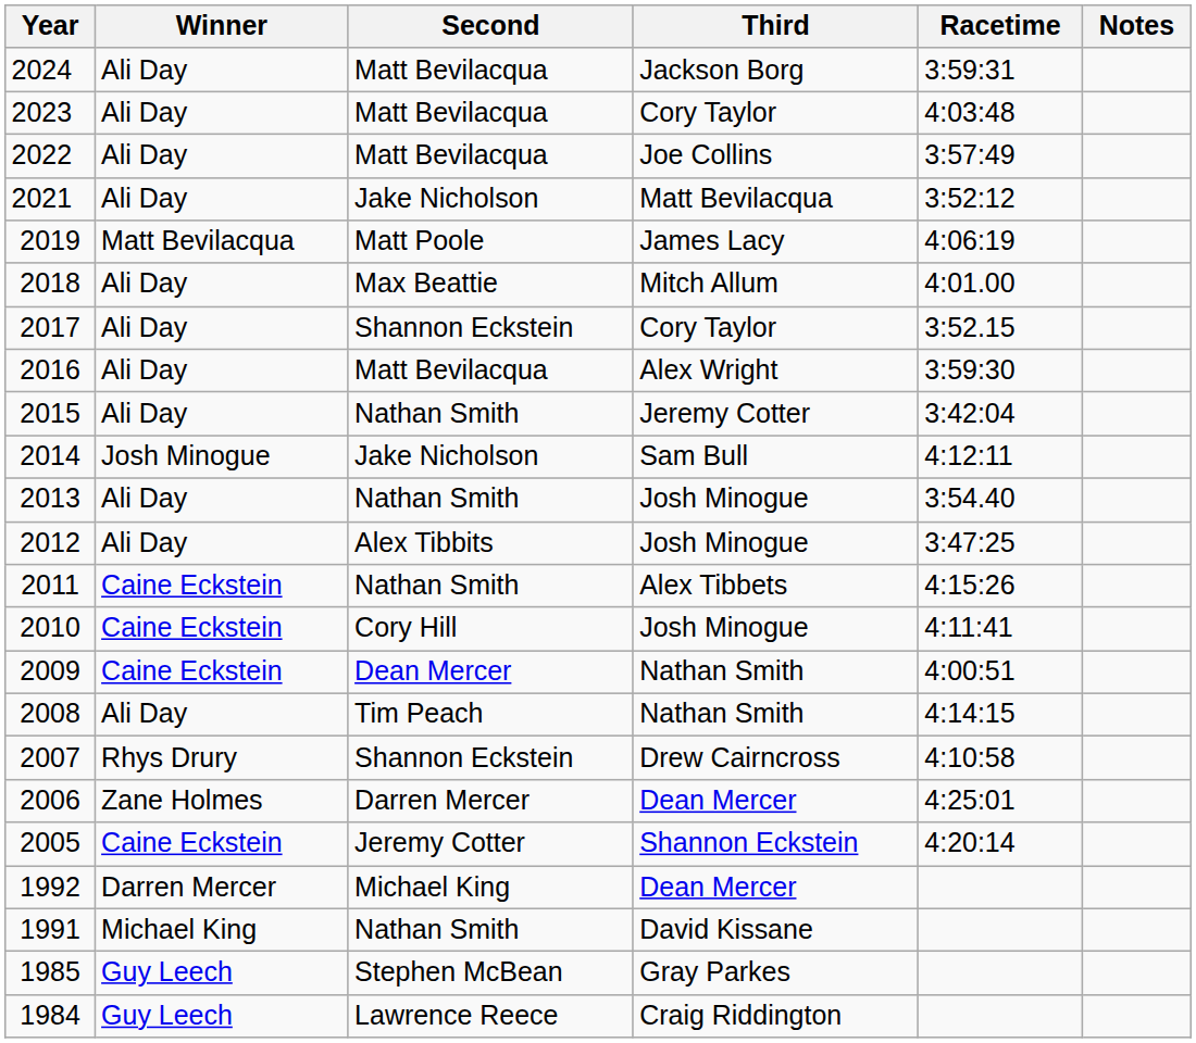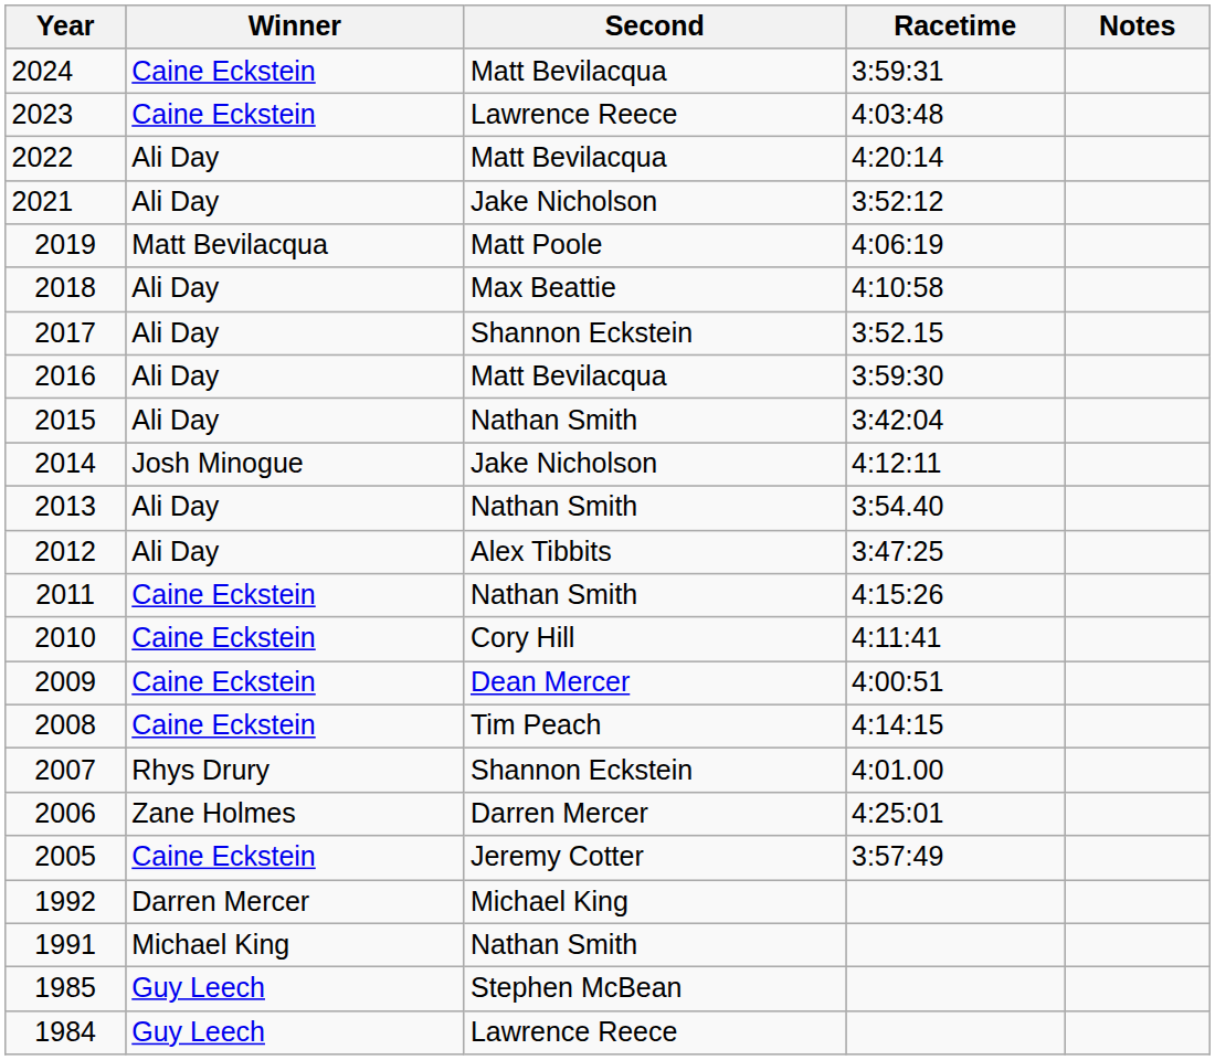 <table class="wikitable" width=700px>
 <tr>
 <th>Year</th>
 <th>Winner</th>
 <th>Second</th>
-<th>Third</th>
 <th>Racetime</th>
 <th>Notes</th>
 </tr>
 <tr>
 <td>2024</td>
-<td>Ali Day</td>
+<td><a href='#'>Caine Eckstein</a> </td>
 <td>Matt Bevilacqua</td>
-<td>Jackson Borg</td>
 <td>3:59:31</td>
 <td></td>
 </tr>
 <tr>
 <td>2023</td>
-<td>Ali Day</td>
-<td>Matt Bevilacqua</td>
-<td>Cory Taylor</td>
+<td><a href='#'>Caine Eckstein</a> </td>
+<td>Lawrence Reece </td>
 <td>4:03:48</td>
 <td></td>
 </tr>
 <tr>
 <td>2022</td>
 <td>Ali Day</td>
 <td>Matt Bevilacqua</td>
-<td>Joe Collins</td>
-<td>3:57:49</td>
+<td>4:20:14</td>
 <td></td>
 </tr>
 <tr>
 <td>2021</td>
 <td>Ali Day</td>
 <td>Jake Nicholson </td>
-<td>Matt Bevilacqua</td>
 <td>3:52:12</td>
 <td></td>
 </tr>
 <tr>
 <td style="text-align:center;">2019</td>
 <td>Matt Bevilacqua</td>
 <td>Matt Poole</td>
-<td>James Lacy</td>
 <td>4:06:19</td>
 <td></td>
 </tr>
 <tr>
 <td style="text-align:center;">2018</td>
 <td>Ali Day </td>
 <td>Max Beattie </td>
-<td>Mitch Allum </td>
-<td>4:01.00</td>
+<td>4:10:58</td>
 <td></td>
 </tr>
 <tr>
 <td style="text-align:center;">2017</td>
 <td>Ali Day </td>
 <td>Shannon Eckstein </td>
-<td>Cory Taylor </td>
 <td>3:52.15</td>
 <td></td>
 </tr>
 <tr>
 <td style="text-align:center;">2016</td>
 <td>Ali Day </td>
 <td>Matt Bevilacqua </td>
-<td>Alex Wright </td>
 <td>3:59:30</td>
 <td></td>
 </tr>
 <tr>
 <td style="text-align:center;">2015</td>
 <td>Ali Day </td>
 <td>Nathan Smith </td>
-<td>Jeremy Cotter </td>
 <td>3:42:04</td>
 <td></td>
 </tr>
 <tr>
 <td style="text-align:center;">2014</td>
 <td>Josh Minogue </td>
 <td>Jake Nicholson </td>
-<td>Sam Bull </td>
 <td>4:12:11</td>
 <td></td>
 </tr>
 <tr>
 <td style="text-align:center;">2013</td>
 <td>Ali Day </td>
 <td>Nathan Smith </td>
-<td>Josh Minogue </td>
 <td>3:54.40</td>
 <td></td>
 </tr>
 <tr>
 <td style="text-align:center;">2012</td>
 <td>Ali Day </td>
 <td>Alex Tibbits </td>
-<td>Josh Minogue </td>
 <td>3:47:25</td>
 <td></td>
 </tr>
 <tr>
 <td style="text-align:center;">2011</td>
 <td><a href='#'>Caine Eckstein</a> </td>
 <td>Nathan Smith </td>
-<td>Alex Tibbets  </td>
 <td>4:15:26</td>
 <td></td>
 </tr>
 <tr>
 <td style="text-align:center;">2010</td>
 <td><a href='#'>Caine Eckstein</a> </td>
 <td>Cory Hill </td>
-<td>Josh Minogue  </td>
 <td>4:11:41</td>
 <td></td>
 </tr>
 <tr>
 <td style="text-align:center;">2009</td>
 <td><a href='#'>Caine Eckstein</a> </td>
 <td><a href='#'>Dean Mercer</a> </td>
-<td>Nathan Smith  </td>
 <td>4:00:51</td>
 <td></td>
 </tr>
 <tr>
 <td style="text-align:center;">2008</td>
-<td>Ali Day </td>
+<td><a href='#'>Caine Eckstein</a> </td>
 <td>Tim Peach </td>
-<td>Nathan Smith  </td>
 <td>4:14:15</td>
 <td></td>
 </tr>
 <tr>
 <td style="text-align:center;">2007</td>
 <td>Rhys Drury </td>
 <td>Shannon Eckstein </td>
-<td>Drew Cairncross </td>
-<td>4:10:58</td>
+<td>4:01.00</td>
 <td></td>
 </tr>
 <tr>
 <td style="text-align:center;">2006</td>
 <td>Zane Holmes </td>
 <td>Darren Mercer </td>
-<td><a href='#'>Dean Mercer</a> </td>
 <td>4:25:01</td>
 <td></td>
 </tr>
 <tr>
 <td style="text-align:center;">2005</td>
 <td><a href='#'>Caine Eckstein</a> </td>
 <td>Jeremy Cotter </td>
-<td><a href='#'>Shannon Eckstein</a> </td>
-<td>4:20:14</td>
+<td>3:57:49</td>
 <td></td>
 </tr>
 <tr>
 <td style="text-align:center;">1992</td>
 <td>Darren Mercer </td>
 <td>Michael King </td>
-<td><a href='#'>Dean Mercer</a> </td>
 <td></td>
 <td></td>
 </tr>
 <tr>
 <td style="text-align:center;">1991</td>
 <td>Michael King </td>
 <td>Nathan Smith </td>
-<td>David Kissane </td>
 <td></td>
 <td></td>
 </tr>
 <tr>
 <td style="text-align:center;">1985</td>
 <td><a href='#'>Guy Leech</a> </td>
 <td>Stephen McBean </td>
-<td>Gray Parkes </td>
 <td></td>
 <td></td>
 </tr>
 <tr>
 <td style="text-align:center;">1984</td>
 <td><a href='#'>Guy Leech</a> </td>
 <td>Lawrence Reece </td>
-<td>Craig Riddington </td>
 <td></td>
 <td></td>
 </tr>
 </table>
